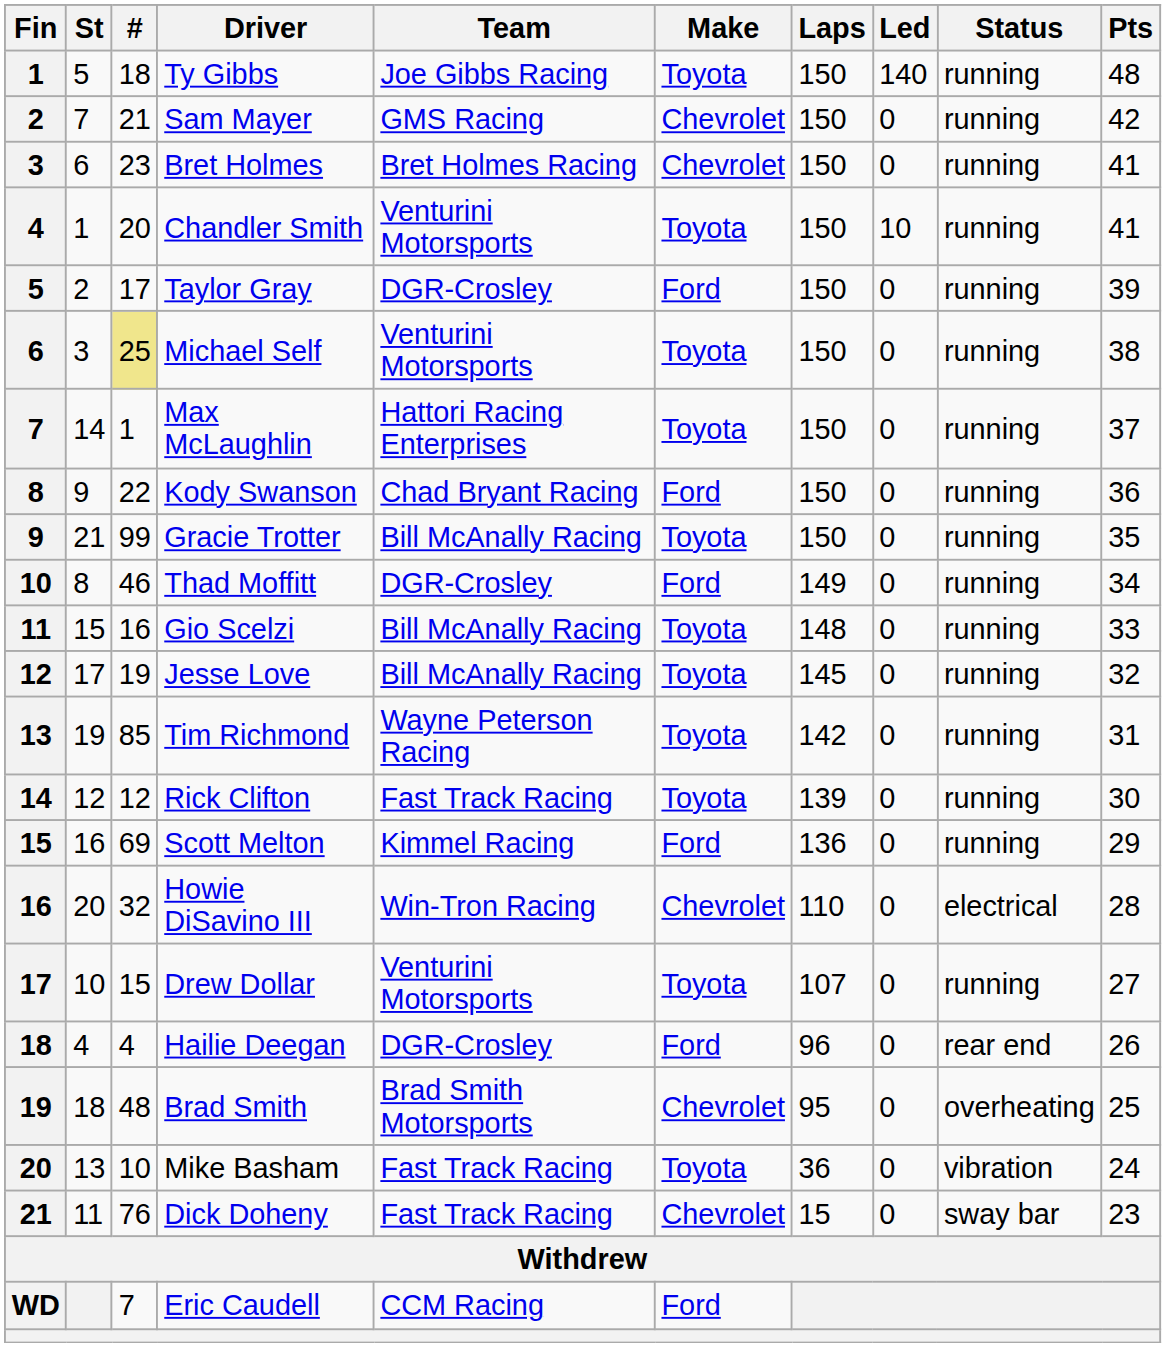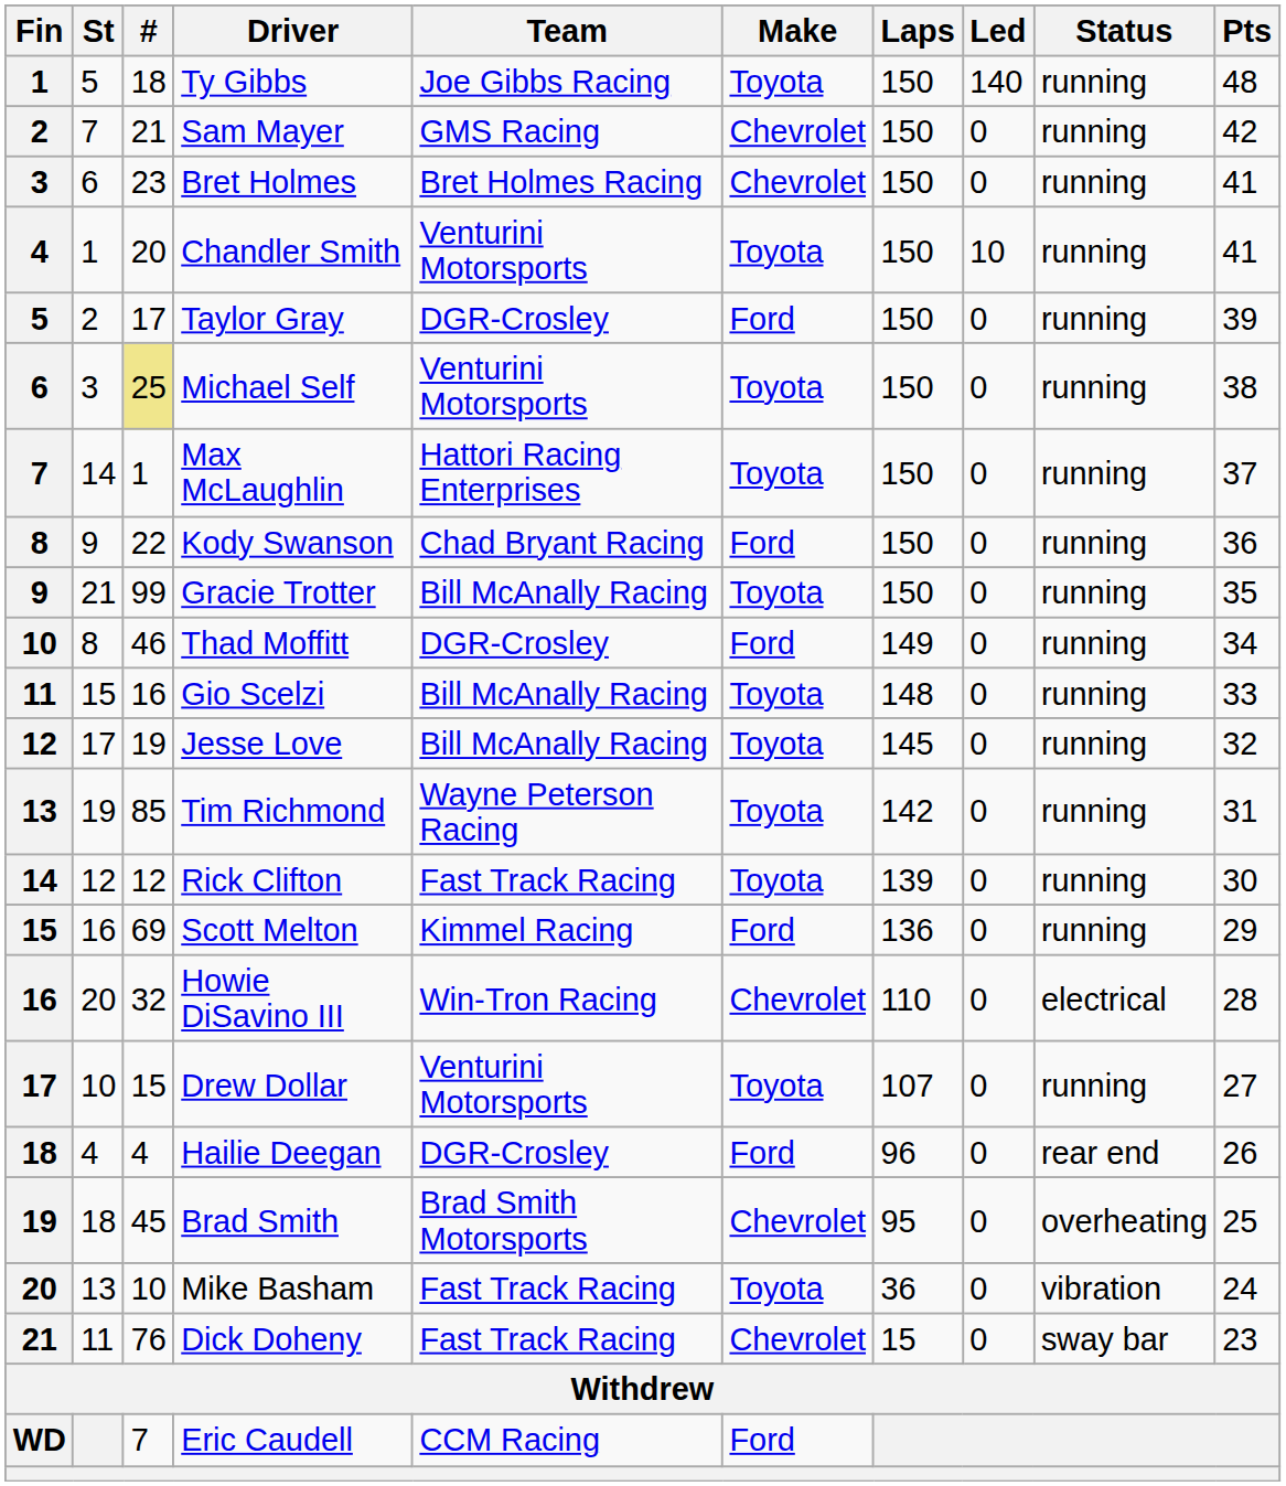 <table class="wikitable sortable" style="font-size:95%">
 <tr>
 <th>Fin</th>
 <th>St</th>
 <th>#</th>
 <th>Driver</th>
 <th>Team</th>
 <th>Make</th>
 <th>Laps</th>
 <th>Led</th>
 <th>Status</th>
 <th>Pts</th>
 </tr>
 <tr>
 <th>1</th>
 <td>5</td>
 <td>18</td>
 <td><a href='#'>Ty Gibbs</a></td>
 <td><a href='#'>Joe Gibbs Racing</a></td>
 <td><a href='#'>Toyota</a></td>
 <td>150</td>
 <td>140</td>
 <td>running</td>
 <td>48</td>
 </tr>
 <tr>
 <th>2</th>
 <td>7</td>
 <td>21</td>
 <td><a href='#'>Sam Mayer</a></td>
 <td><a href='#'>GMS Racing</a></td>
 <td><a href='#'>Chevrolet</a></td>
 <td>150</td>
 <td>0</td>
 <td>running</td>
 <td>42</td>
 </tr>
 <tr>
 <th>3</th>
 <td>6</td>
 <td>23</td>
 <td><a href='#'>Bret Holmes</a></td>
 <td><a href='#'>Bret Holmes Racing</a></td>
 <td><a href='#'>Chevrolet</a></td>
 <td>150</td>
 <td>0</td>
 <td>running</td>
 <td>41</td>
 </tr>
 <tr>
 <th>4</th>
 <td>1</td>
 <td>20</td>
 <td><a href='#'>Chandler Smith</a></td>
 <td><a href='#'>Venturini Motorsports</a></td>
 <td><a href='#'>Toyota</a></td>
 <td>150</td>
 <td>10</td>
 <td>running</td>
 <td>41</td>
 </tr>
 <tr>
 <th>5</th>
 <td>2</td>
 <td>17</td>
 <td><a href='#'>Taylor Gray</a></td>
 <td><a href='#'>DGR-Crosley</a></td>
 <td><a href='#'>Ford</a></td>
 <td>150</td>
 <td>0</td>
 <td>running</td>
 <td>39</td>
 </tr>
 <tr>
 <th>6</th>
 <td>3</td>
 <td style="background: khaki;">25</td>
 <td><a href='#'>Michael Self</a></td>
 <td><a href='#'>Venturini Motorsports</a></td>
 <td><a href='#'>Toyota</a></td>
 <td>150</td>
 <td>0</td>
 <td>running</td>
 <td>38</td>
 </tr>
 <tr>
 <th>7</th>
 <td>14</td>
 <td>1</td>
 <td><a href='#'>Max McLaughlin</a></td>
 <td><a href='#'>Hattori Racing Enterprises</a></td>
 <td><a href='#'>Toyota</a></td>
 <td>150</td>
 <td>0</td>
 <td>running</td>
 <td>37</td>
 </tr>
 <tr>
 <th>8</th>
 <td>9</td>
 <td>22</td>
 <td><a href='#'>Kody Swanson</a></td>
 <td><a href='#'>Chad Bryant Racing</a></td>
 <td><a href='#'>Ford</a></td>
 <td>150</td>
 <td>0</td>
 <td>running</td>
 <td>36</td>
 </tr>
 <tr>
 <th>9</th>
 <td>21</td>
 <td>99</td>
 <td><a href='#'>Gracie Trotter</a></td>
 <td><a href='#'>Bill McAnally Racing</a></td>
 <td><a href='#'>Toyota</a></td>
 <td>150</td>
 <td>0</td>
 <td>running</td>
 <td>35</td>
 </tr>
 <tr>
 <th>10</th>
 <td>8</td>
 <td>46</td>
 <td><a href='#'>Thad Moffitt</a></td>
 <td><a href='#'>DGR-Crosley</a></td>
 <td><a href='#'>Ford</a></td>
 <td>149</td>
 <td>0</td>
 <td>running</td>
 <td>34</td>
 </tr>
 <tr>
 <th>11</th>
 <td>15</td>
 <td>16</td>
 <td><a href='#'>Gio Scelzi</a></td>
 <td><a href='#'>Bill McAnally Racing</a></td>
 <td><a href='#'>Toyota</a></td>
 <td>148</td>
 <td>0</td>
 <td>running</td>
 <td>33</td>
 </tr>
 <tr>
 <th>12</th>
 <td>17</td>
 <td>19</td>
 <td><a href='#'>Jesse Love</a></td>
 <td><a href='#'>Bill McAnally Racing</a></td>
 <td><a href='#'>Toyota</a></td>
 <td>145</td>
 <td>0</td>
 <td>running</td>
 <td>32</td>
 </tr>
 <tr>
 <th>13</th>
 <td>19</td>
 <td>85</td>
 <td><a href='#'>Tim Richmond</a></td>
 <td><a href='#'>Wayne Peterson Racing</a></td>
 <td><a href='#'>Toyota</a></td>
 <td>142</td>
 <td>0</td>
 <td>running</td>
 <td>31</td>
 </tr>
 <tr>
 <th>14</th>
 <td>12</td>
 <td>12</td>
 <td><a href='#'>Rick Clifton</a></td>
 <td><a href='#'>Fast Track Racing</a></td>
 <td><a href='#'>Toyota</a></td>
 <td>139</td>
 <td>0</td>
 <td>running</td>
 <td>30</td>
 </tr>
 <tr>
 <th>15</th>
 <td>16</td>
 <td>69</td>
 <td><a href='#'>Scott Melton</a></td>
 <td><a href='#'>Kimmel Racing</a></td>
 <td><a href='#'>Ford</a></td>
 <td>136</td>
 <td>0</td>
 <td>running</td>
 <td>29</td>
 </tr>
 <tr>
 <th>16</th>
 <td>20</td>
 <td>32</td>
 <td><a href='#'>Howie DiSavino III</a></td>
 <td><a href='#'>Win-Tron Racing</a></td>
 <td><a href='#'>Chevrolet</a></td>
 <td>110</td>
 <td>0</td>
 <td>electrical</td>
 <td>28</td>
 </tr>
 <tr>
 <th>17</th>
 <td>10</td>
 <td>15</td>
 <td><a href='#'>Drew Dollar</a></td>
 <td><a href='#'>Venturini Motorsports</a></td>
 <td><a href='#'>Toyota</a></td>
 <td>107</td>
 <td>0</td>
 <td>running</td>
 <td>27</td>
 </tr>
 <tr>
 <th>18</th>
 <td>4</td>
 <td>4</td>
 <td><a href='#'>Hailie Deegan</a></td>
 <td><a href='#'>DGR-Crosley</a></td>
 <td><a href='#'>Ford</a></td>
 <td>96</td>
 <td>0</td>
 <td>rear end</td>
 <td>26</td>
 </tr>
 <tr>
 <th>19</th>
 <td>18</td>
-<td>48</td>
+<td>45</td>
 <td><a href='#'>Brad Smith</a></td>
 <td><a href='#'>Brad Smith Motorsports</a></td>
 <td><a href='#'>Chevrolet</a></td>
 <td>95</td>
 <td>0</td>
 <td>overheating</td>
 <td>25</td>
 </tr>
 <tr>
 <th>20</th>
 <td>13</td>
 <td>10</td>
 <td>Mike Basham</td>
 <td><a href='#'>Fast Track Racing</a></td>
 <td><a href='#'>Toyota</a></td>
 <td>36</td>
 <td>0</td>
 <td>vibration</td>
 <td>24</td>
 </tr>
 <tr>
 <th>21</th>
 <td>11</td>
 <td>76</td>
 <td><a href='#'>Dick Doheny</a></td>
 <td><a href='#'>Fast Track Racing</a></td>
 <td><a href='#'>Chevrolet</a></td>
 <td>15</td>
 <td>0</td>
 <td>sway bar</td>
 <td>23</td>
 </tr>
 <tr>
 <th colspan="10">Withdrew</th>
 </tr>
 <tr>
 <th>WD</th>
 <th></th>
 <td>7</td>
 <td><a href='#'>Eric Caudell</a></td>
 <td><a href='#'>CCM Racing</a></td>
 <td><a href='#'>Ford</a></td>
 <th colspan="4"></th>
 </tr>
 <tr>
 <th colspan="10"></th>
 </tr>
 </table>
